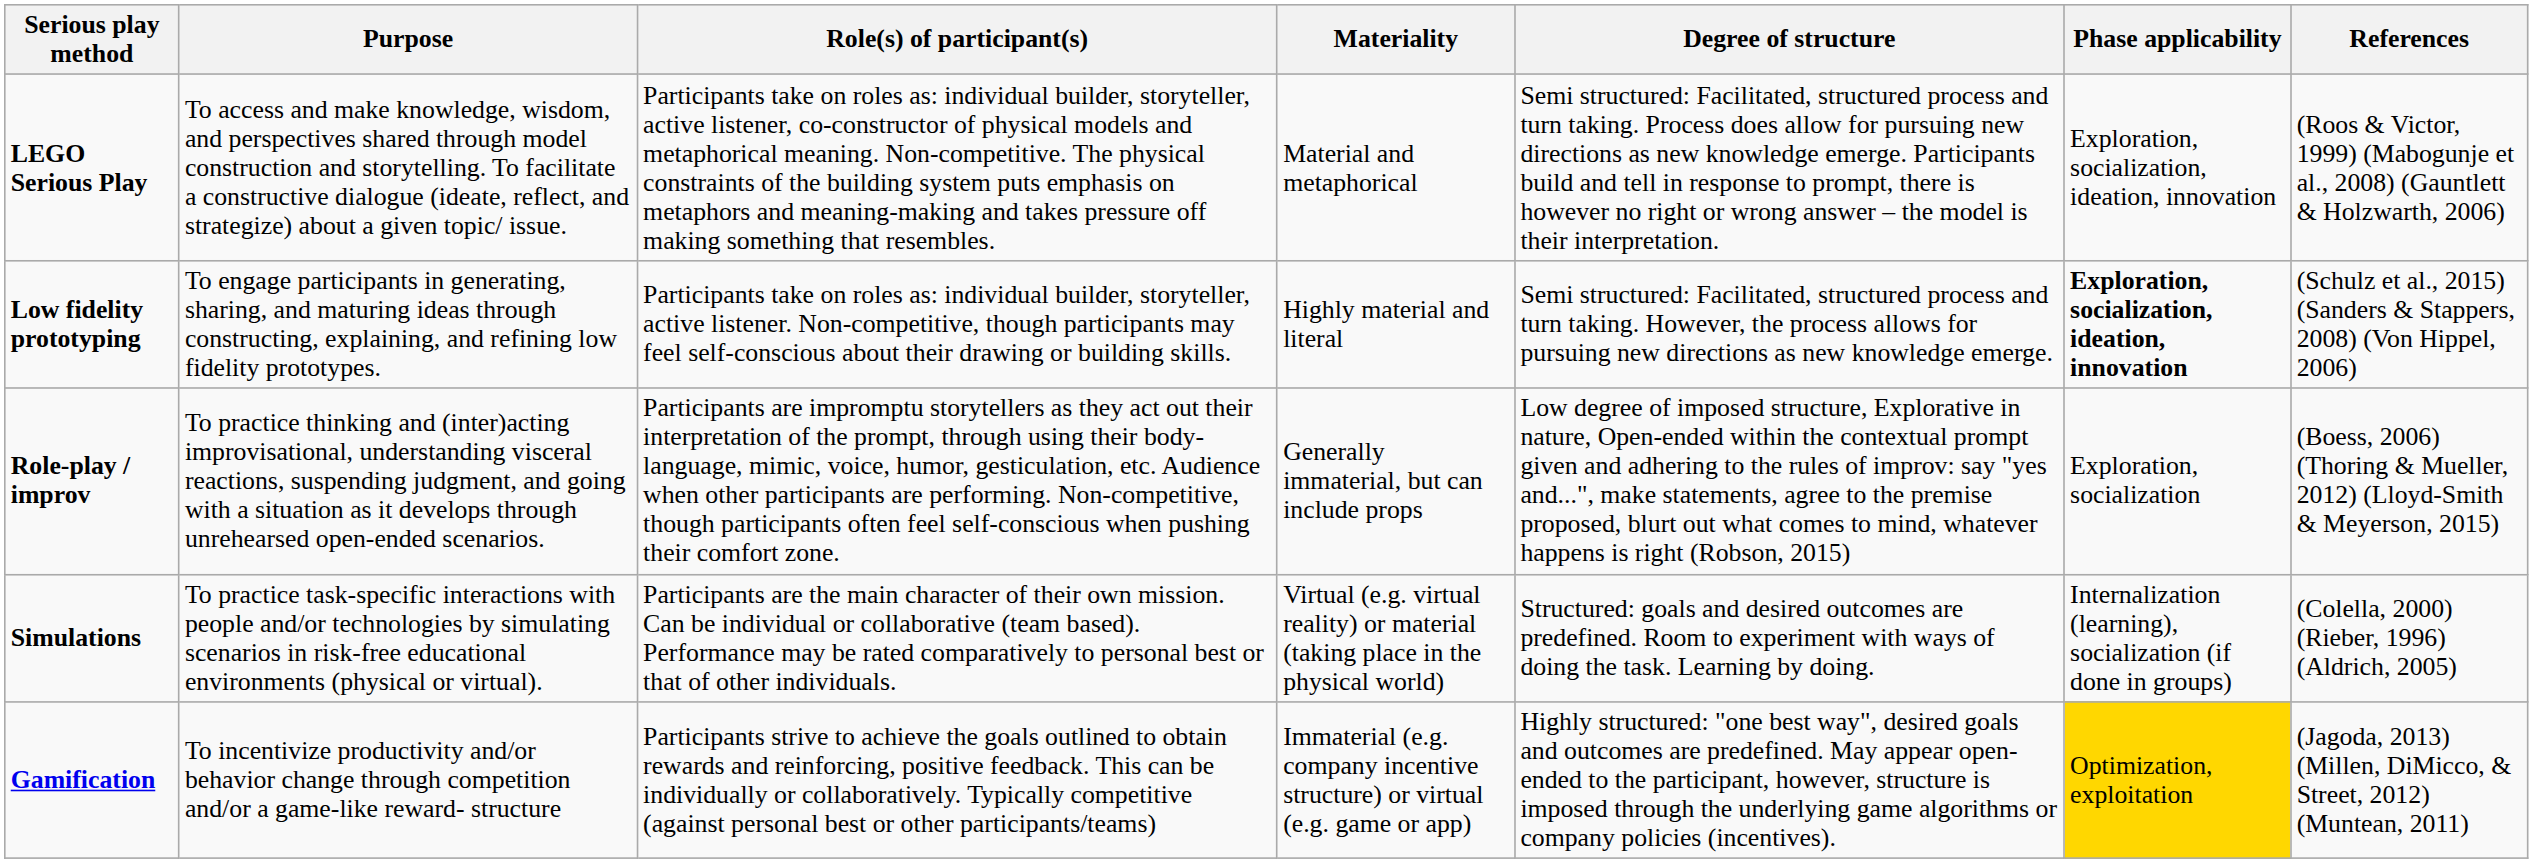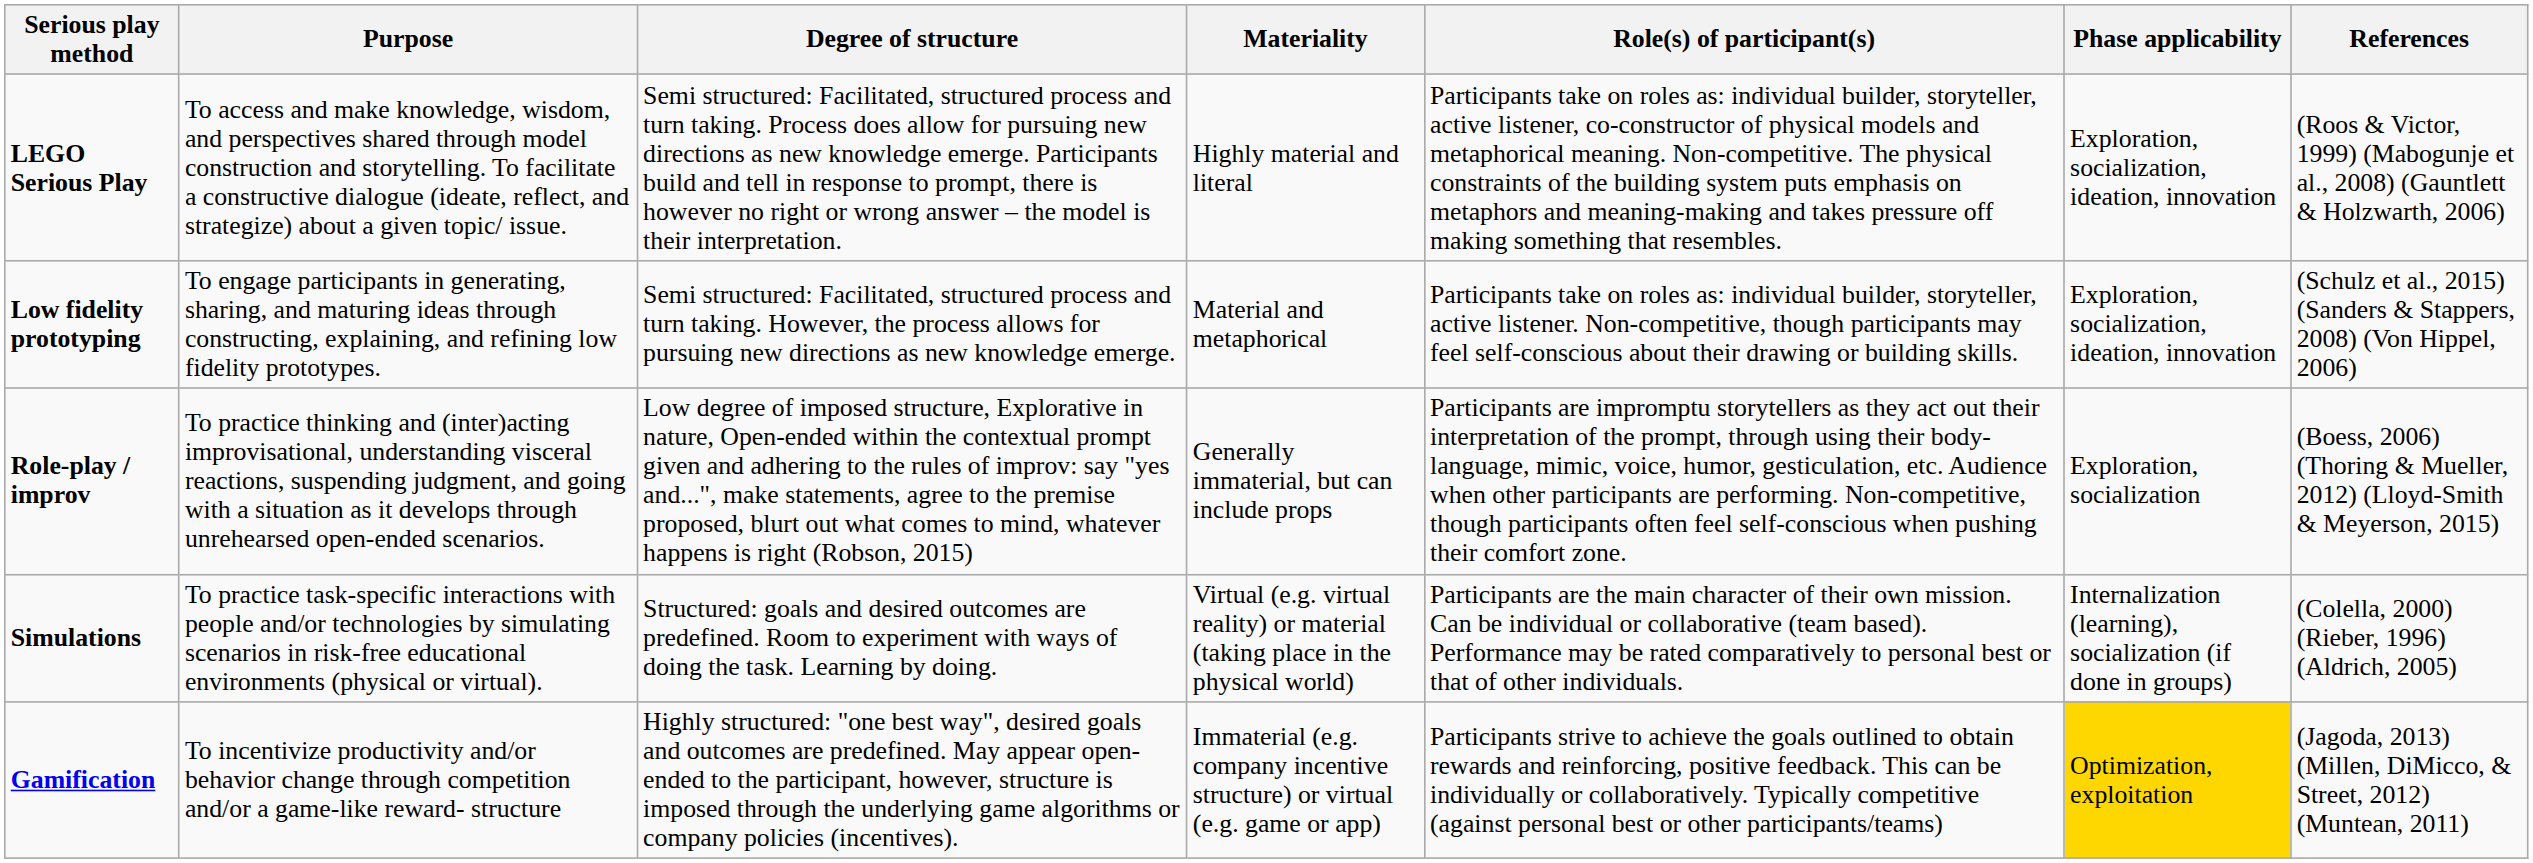 <table class="wikitable">
 <tr>
 <th><strong>Serious play method</strong></th>
 <th><strong>Purpose</strong></th>
+<th><strong>Degree of structure</strong></th>
+<th><strong>Materiality</strong></th>
 <th><strong>Role(s) of participant(s)</strong></th>
-<th><strong>Materiality</strong></th>
-<th><strong>Degree of structure</strong></th>
 <th><strong>Phase applicability</strong></th>
 <th><strong>References</strong></th>
 </tr>
 <tr>
 <td><strong>LEGO Serious Play</strong></td>
 <td>To access and make knowledge, wisdom, and perspectives shared through model construction and storytelling. To facilitate a constructive dialogue (ideate, reflect, and strategize) about a given topic/ issue.</td>
+<td>Semi structured: Facilitated, structured process and turn taking. Process does allow for pursuing new directions as new knowledge emerge. Participants build and tell in response to prompt, there is however no right or wrong answer – the model is their interpretation.</td>
+<td>Highly material and literal</td>
 <td>Participants take on roles as: individual builder, storyteller, active listener, co-constructor of physical models and metaphorical meaning. Non-competitive. The physical constraints of the building system puts emphasis on metaphors and meaning-making and takes pressure off making something that resembles.</td>
-<td>Material and metaphorical</td>
-<td>Semi structured: Facilitated, structured process and turn taking. Process does allow for pursuing new directions as new knowledge emerge. Participants build and tell in response to prompt, there is however no right or wrong answer – the model is their interpretation.</td>
 <td>Exploration, socialization, ideation, innovation</td>
 <td>(Roos & Victor, 1999) (Mabogunje et al., 2008) (Gauntlett & Holzwarth, 2006)</td>
 </tr>
 <tr>
 <td><strong>Low fidelity prototyping</strong></td>
 <td>To engage participants in generating, sharing, and maturing ideas through constructing, explaining, and refining low fidelity prototypes.</td>
+<td>Semi structured: Facilitated, structured process and turn taking. However, the process allows for pursuing new directions as new knowledge emerge.</td>
+<td>Material and metaphorical</td>
 <td>Participants take on roles as: individual builder, storyteller, active listener. Non-competitive, though participants may feel self-conscious about their drawing or building skills.</td>
-<td>Highly material and literal</td>
-<td>Semi structured: Facilitated, structured process and turn taking. However, the process allows for pursuing new directions as new knowledge emerge.</td>
-<td><strong>Exploration, socialization, ideation, innovation</strong></td>
+<td>Exploration, socialization, ideation, innovation</td>
 <td>(Schulz et al., 2015) (Sanders & Stappers, 2008) (Von Hippel, 2006)</td>
 </tr>
 <tr>
 <td><strong>Role-play / improv</strong></td>
 <td>To practice thinking and (inter)acting improvisational, understanding visceral reactions, suspending judgment, and going with a situation as it develops through unrehearsed open-ended scenarios.</td>
+<td>Low degree of imposed structure, Explorative in nature, Open-ended within the contextual prompt given and adhering to the rules of improv: say "yes and...", make statements, agree to the premise proposed, blurt out what comes to mind, whatever happens is right (Robson, 2015) </td>
+<td>Generally immaterial, but can include props</td>
 <td>Participants are impromptu storytellers as they act out their interpretation of the prompt, through using their body-language, mimic, voice, humor, gesticulation, etc. Audience when other participants are performing. Non-competitive, though participants often feel self-conscious when pushing their comfort zone.</td>
-<td>Generally immaterial, but can include props</td>
-<td>Low degree of imposed structure, Explorative in nature, Open-ended within the contextual prompt given and adhering to the rules of improv: say "yes and...", make statements, agree to the premise proposed, blurt out what comes to mind, whatever happens is right (Robson, 2015) </td>
 <td>Exploration, socialization</td>
 <td>(Boess, 2006) (Thoring & Mueller, 2012) (Lloyd-Smith & Meyerson, 2015)</td>
 </tr>
 <tr>
 <td><strong>Simulations</strong></td>
 <td>To practice task-specific interactions with people and/or technologies by simulating scenarios in risk-free educational environments (physical or virtual).</td>
+<td>Structured: goals and desired outcomes are predefined. Room to experiment with ways of doing the task. Learning by doing.</td>
+<td>Virtual (e.g. virtual reality) or material (taking place in the physical world)</td>
 <td>Participants are the main character of their own mission. Can be individual or collaborative (team based). Performance may be rated comparatively to personal best or that of other individuals.</td>
-<td>Virtual (e.g. virtual reality) or material (taking place in the physical world)</td>
-<td>Structured: goals and desired outcomes are predefined. Room to experiment with ways of doing the task. Learning by doing.</td>
 <td>Internalization (learning), socialization (if done in groups)</td>
 <td>(Colella, 2000) (Rieber, 1996) (Aldrich, 2005)</td>
 </tr>
 <tr>
 <td><strong><a href='#'>Gamification</a></strong></td>
 <td>To incentivize productivity and/or behavior change through competition and/or a game-like reward- structure</td>
+<td>Highly structured: "one best way", desired goals and outcomes are predefined. May appear open-ended to the participant, however, structure is imposed through the underlying game algorithms or company policies (incentives).</td>
+<td>Immaterial (e.g. company incentive structure) or virtual (e.g. game or app)</td>
 <td>Participants strive to achieve the goals outlined to obtain rewards and reinforcing, positive feedback. This can be individually or collaboratively. Typically competitive (against personal best or other participants/teams)</td>
-<td>Immaterial (e.g. company incentive structure) or virtual (e.g. game or app)</td>
-<td>Highly structured: "one best way", desired goals and outcomes are predefined. May appear open-ended to the participant, however, structure is imposed through the underlying game algorithms or company policies (incentives).</td>
 <td style="background: gold;">Optimization, exploitation</td>
 <td>(Jagoda, 2013) (Millen, DiMicco, & Street, 2012) (Muntean, 2011)</td>
 </tr>
 </table>
